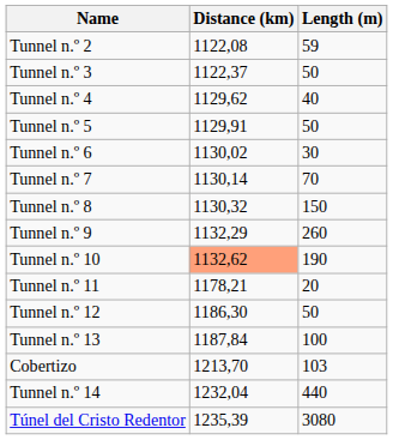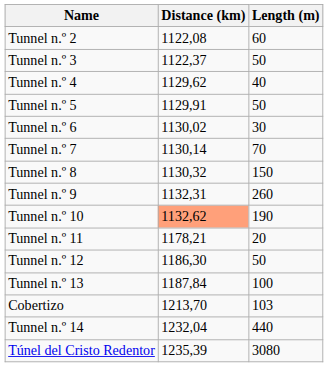 <table class="wikitable" align="right">
 <tr style="background:#d8d8d8;">
 <th>Name</th>
 <th>Distance (km)</th>
 <th>Length (m)</th>
 </tr>
 <tr>
 <td>Tunnel n.º 2</td>
 <td>1122,08</td>
-<td>59</td>
+<td>60</td>
 </tr>
 <tr>
 <td>Tunnel n.º 3</td>
 <td>1122,37</td>
 <td>50</td>
 </tr>
 <tr>
 <td>Tunnel n.º 4</td>
 <td>1129,62</td>
 <td>40</td>
 </tr>
 <tr>
 <td>Tunnel n.º 5</td>
 <td>1129,91</td>
 <td>50</td>
 </tr>
 <tr>
 <td>Tunnel n.º 6</td>
 <td>1130,02</td>
 <td>30</td>
 </tr>
 <tr>
 <td>Tunnel n.º 7</td>
 <td>1130,14</td>
 <td>70</td>
 </tr>
 <tr>
 <td>Tunnel n.º 8</td>
 <td>1130,32</td>
 <td>150</td>
 </tr>
 <tr>
 <td>Tunnel n.º 9</td>
-<td>1132,29</td>
+<td>1132,31</td>
 <td>260</td>
 </tr>
 <tr>
 <td>Tunnel n.º 10</td>
 <td style="background: lightsalmon;">1132,62</td>
 <td>190</td>
 </tr>
 <tr>
 <td>Tunnel n.º 11</td>
 <td>1178,21</td>
 <td>20</td>
 </tr>
 <tr>
 <td>Tunnel n.º 12</td>
 <td>1186,30</td>
 <td>50</td>
 </tr>
 <tr>
 <td>Tunnel n.º 13</td>
 <td>1187,84</td>
 <td>100</td>
 </tr>
 <tr>
 <td>Cobertizo</td>
 <td>1213,70</td>
 <td>103</td>
 </tr>
 <tr>
 <td>Tunnel n.º 14</td>
 <td>1232,04</td>
 <td>440</td>
 </tr>
 <tr>
 <td><a href='#'>Túnel del Cristo Redentor</a></td>
 <td>1235,39</td>
 <td>3080</td>
 </tr>
 </table>
